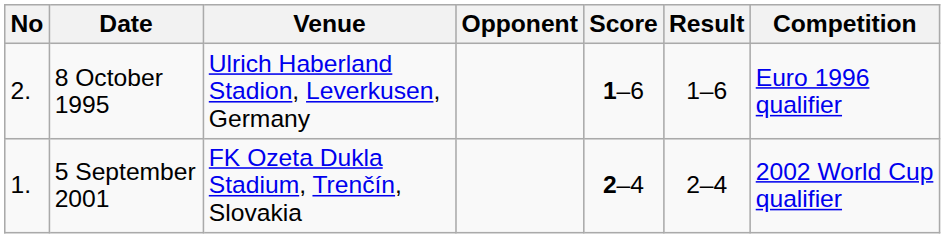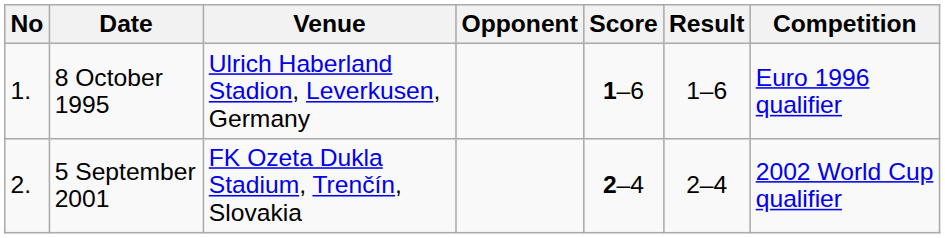 <table class="wikitable" style="font-size:100%;">
 <tr>
 <th>No</th>
 <th>Date</th>
 <th>Venue</th>
 <th>Opponent</th>
 <th>Score</th>
 <th>Result</th>
 <th>Competition</th>
 </tr>
 <tr>
-<td>2.</td>
+<td>1.</td>
 <td>8 October 1995</td>
 <td><a href='#'>Ulrich Haberland Stadion</a>, <a href='#'>Leverkusen</a>, Germany</td>
 <td></td>
 <td align=center><strong>1</strong>–6</td>
 <td align=center>1–6</td>
 <td><a href='#'> Euro 1996 qualifier</a></td>
 </tr>
 <tr>
-<td>1.</td>
+<td>2.</td>
 <td>5 September 2001</td>
 <td><a href='#'>FK Ozeta Dukla Stadium</a>, <a href='#'>Trenčín</a>, Slovakia</td>
 <td></td>
 <td align=center><strong>2</strong>–4</td>
 <td align=center>2–4</td>
 <td><a href='#'> 2002 World Cup qualifier</a></td>
 </tr>
 </table>
